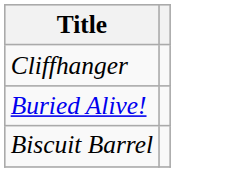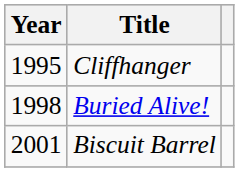 <table class="wikitable">
 <tr>
+<th>Year</th>
 <th>Title</th>
 <th></th>
 </tr>
 <tr>
+<td>1995</td>
 <td><em>Cliffhanger</em></td>
 <td align="center"></td>
 </tr>
 <tr>
+<td>1998</td>
 <td><em><a href='#'>Buried Alive!</a></em></td>
 <td align="center"></td>
 </tr>
 <tr>
+<td>2001</td>
 <td><em>Biscuit Barrel</em></td>
 <td align="center"></td>
 </tr>
 </table>
